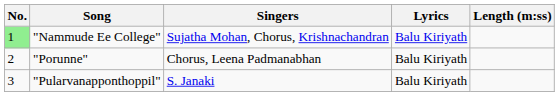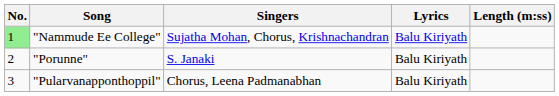 <table class="wikitable" style="font-size:95%;">
 <tr>
 <th>No.</th>
 <th>Song</th>
 <th>Singers</th>
 <th>Lyrics</th>
 <th>Length (m:ss)</th>
 </tr>
 <tr>
 <td style="background: lightgreen;">1</td>
 <td>"Nammude Ee College"</td>
 <td><a href='#'>Sujatha Mohan</a>, Chorus, <a href='#'>Krishnachandran</a></td>
 <td><a href='#'>Balu Kiriyath</a></td>
 <td></td>
 </tr>
 <tr>
 <td>2</td>
 <td>"Porunne"</td>
-<td>Chorus, Leena Padmanabhan</td>
+<td><a href='#'>S. Janaki</a></td>
 <td>Balu Kiriyath</td>
 <td></td>
 </tr>
 <tr>
 <td>3</td>
 <td>"Pularvanapponthoppil"</td>
-<td><a href='#'>S. Janaki</a></td>
+<td>Chorus, Leena Padmanabhan</td>
 <td>Balu Kiriyath</td>
 <td></td>
 </tr>
 </table>
